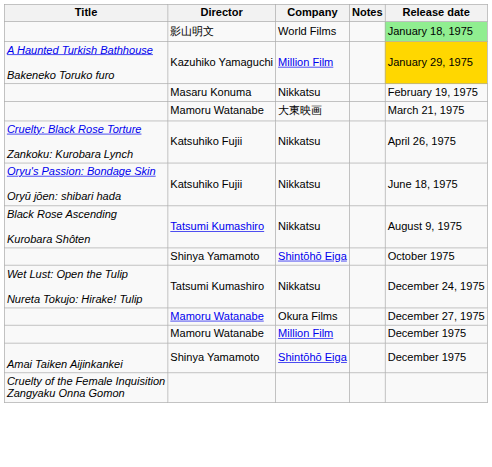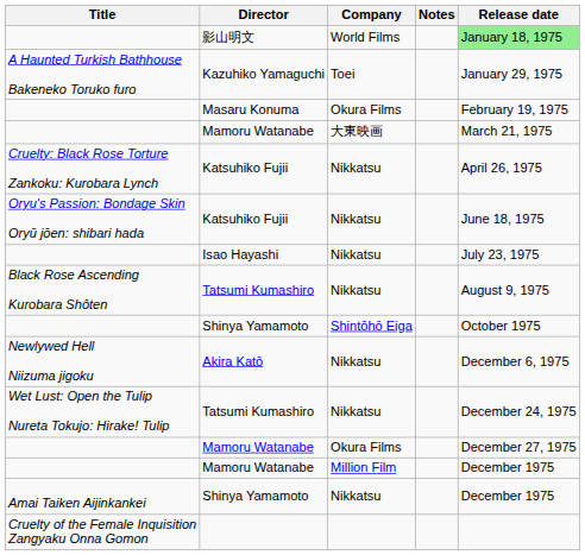 <table class="wikitable">
 <tr>
 <th>Title</th>
 <th>Director</th>
 <th>Company</th>
 <th>Notes</th>
 <th>Release date</th>
 </tr>
 <tr>
 <td></td>
 <td>影山明文</td>
 <td>World Films</td>
 <td><sup></sup></td>
 <td style="background: lightgreen;">January 18, 1975</td>
 </tr>
 <tr>
 <td><em><a href='#'>A Haunted Turkish Bathhouse</a></em><br><br><em>Bakeneko Toruko furo</em></td>
 <td>Kazuhiko Yamaguchi</td>
-<td><a href='#'>Million Film</a></td>
+<td> Toei</td>
 <td><sup></sup></td>
-<td style="background: gold;">January 29, 1975</td>
+<td>January 29, 1975</td>
 </tr>
 <tr>
 <td></td>
 <td>Masaru Konuma</td>
-<td>Nikkatsu</td>
+<td>Okura Films</td>
 <td><sup></sup></td>
 <td>February 19, 1975</td>
 </tr>
 <tr>
 <td></td>
 <td>Mamoru Watanabe</td>
 <td>大東映画</td>
 <td><sup></sup></td>
 <td>March 21, 1975</td>
 </tr>
 <tr>
 <td><em><a href='#'>Cruelty: Black Rose Torture</a></em><br><br><em>Zankoku: Kurobara Lynch</em></td>
 <td>Katsuhiko Fujii</td>
 <td>Nikkatsu</td>
 <td> </td>
 <td>April 26, 1975</td>
 </tr>
 <tr>
 <td><em><a href='#'>Oryu's Passion: Bondage Skin</a></em><br><br><em>Oryū jōen: shibari hada</em></td>
 <td>Katsuhiko Fujii</td>
 <td>Nikkatsu</td>
 <td> </td>
 <td>June 18, 1975</td>
 </tr>
 <tr>
+<td></td>
+<td>Isao Hayashi</td>
+<td>Nikkatsu</td>
+<td><sup></sup></td>
+<td>July 23, 1975</td>
+</tr>
+<tr>
 <td><em>Black Rose Ascending</em><br><br><em>Kurobara Shôten</em></td>
 <td><a href='#'>Tatsumi Kumashiro</a></td>
 <td>Nikkatsu</td>
 <td><sup></sup></td>
 <td>August 9, 1975</td>
 </tr>
 <tr>
 <td></td>
 <td>Shinya Yamamoto</td>
 <td><a href='#'>Shintōhō Eiga</a></td>
 <td><sup></sup></td>
 <td>October 1975</td>
+</tr>
+<tr>
+<td><em>Newlywed Hell</em><br><br><em>Niizuma jigoku</em></td>
+<td><a href='#'>Akira Katō</a></td>
+<td>Nikkatsu</td>
+<td><sup></sup></td>
+<td>December 6, 1975</td>
 </tr>
 <tr>
 <td><em>Wet Lust: Open the Tulip</em><br><br><em>Nureta Tokujo: Hirake! Tulip</em></td>
 <td>Tatsumi Kumashiro</td>
 <td>Nikkatsu</td>
 <td> </td>
 <td>December 24, 1975</td>
 </tr>
 <tr>
 <td></td>
 <td><a href='#'>Mamoru Watanabe</a></td>
 <td>Okura Films</td>
 <td><sup></sup></td>
 <td>December 27, 1975</td>
 </tr>
 <tr>
 <td></td>
 <td>Mamoru Watanabe</td>
 <td><a href='#'>Million Film</a></td>
 <td><sup></sup></td>
 <td>December 1975</td>
 </tr>
 <tr>
 <td><br><em>Amai Taiken Aijinkankei </em></td>
 <td>Shinya Yamamoto</td>
-<td><a href='#'>Shintōhō Eiga</a></td>
+<td>Nikkatsu</td>
 <td><sup></sup></td>
 <td>December 1975</td>
 </tr>
 <tr>
 <td><em>Cruelty of the Female Inquisition</em><br><em>Zangyaku Onna Gomon</em></td>
 <td></td>
 <td></td>
 <td></td>
 <td></td>
 </tr>
 </table>
